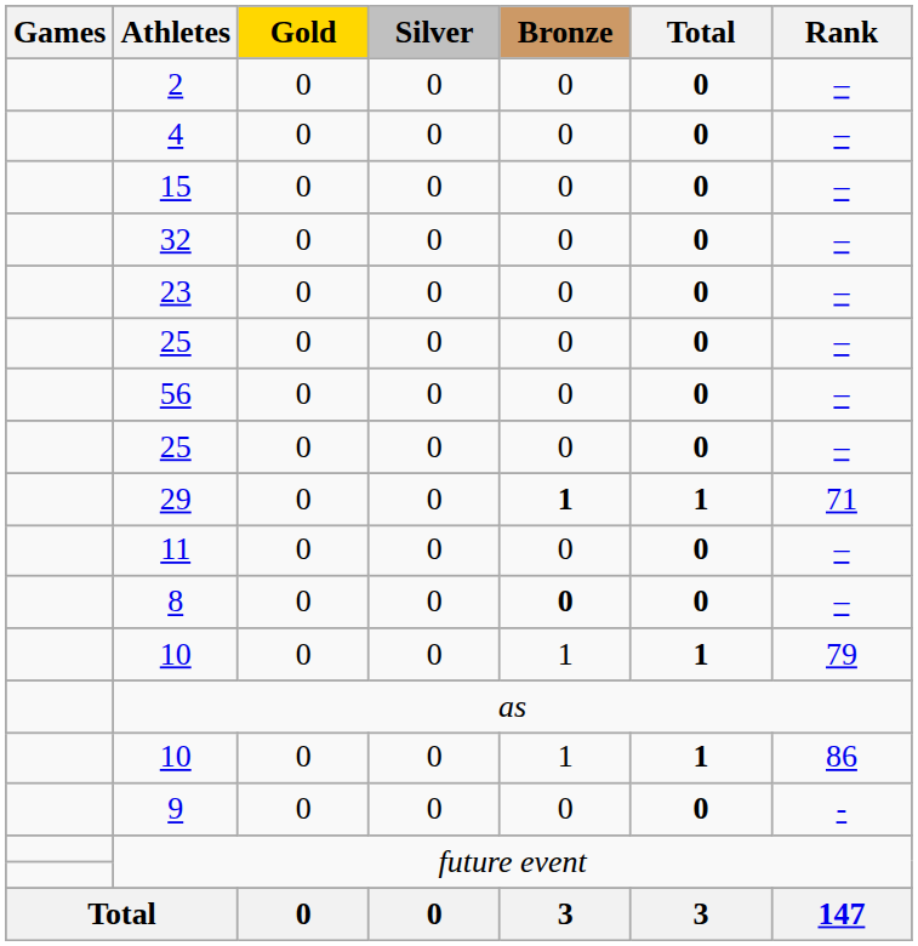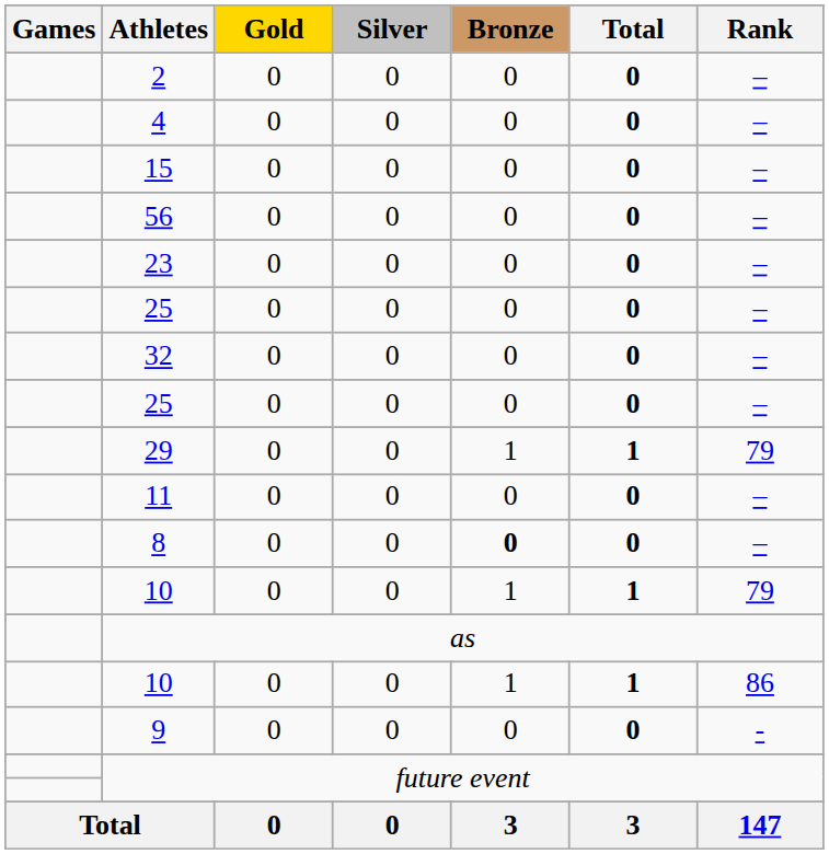 <table class="wikitable" style="text-align:center; font-size:90%;">
 <tr>
 <th>Games</th>
 <th>Athletes</th>
 <td style="background:gold; width:3.7em; font-weight:bold;">Gold</td>
 <td style="background:silver; width:3.7em; font-weight:bold;">Silver</td>
 <td style="background:#cc9966; width:3.7em; font-weight:bold;">Bronze</td>
 <th style="width:4em; font-weight:bold;">Total</th>
 <th style="width:4em; font-weight:bold;">Rank</th>
 </tr>
 <tr>
 <td align=left></td>
 <td><a href='#'>2</a></td>
 <td>0</td>
 <td>0</td>
 <td>0</td>
 <td><strong>0</strong></td>
 <td><a href='#'>–</a></td>
 </tr>
 <tr>
 <td align=left></td>
 <td><a href='#'>4</a></td>
 <td>0</td>
 <td>0</td>
 <td>0</td>
 <td><strong>0</strong></td>
 <td><a href='#'>–</a></td>
 </tr>
 <tr>
 <td align=left></td>
 <td><a href='#'>15</a></td>
 <td>0</td>
 <td>0</td>
 <td>0</td>
 <td><strong>0</strong></td>
 <td><a href='#'>–</a></td>
 </tr>
 <tr>
 <td align=left></td>
-<td><a href='#'>32</a></td>
+<td><a href='#'>56</a></td>
 <td>0</td>
 <td>0</td>
 <td>0</td>
 <td><strong>0</strong></td>
 <td><a href='#'>–</a></td>
 </tr>
 <tr>
 <td align=left></td>
 <td><a href='#'>23</a></td>
 <td>0</td>
 <td>0</td>
 <td>0</td>
 <td><strong>0</strong></td>
 <td><a href='#'>–</a></td>
 </tr>
 <tr>
 <td align=left></td>
 <td><a href='#'>25</a></td>
 <td>0</td>
 <td>0</td>
 <td>0</td>
 <td><strong>0</strong></td>
 <td><a href='#'>–</a></td>
 </tr>
 <tr>
 <td align=left></td>
-<td><a href='#'>56</a></td>
+<td><a href='#'>32</a></td>
 <td>0</td>
 <td>0</td>
 <td>0</td>
 <td><strong>0</strong></td>
 <td><a href='#'>–</a></td>
 </tr>
 <tr>
 <td align=left></td>
 <td><a href='#'>25</a></td>
 <td>0</td>
 <td>0</td>
 <td>0</td>
 <td><strong>0</strong></td>
 <td><a href='#'>–</a></td>
 </tr>
 <tr>
 <td align=left></td>
 <td><a href='#'>29</a></td>
 <td>0</td>
 <td>0</td>
+<td>1</td>
 <td><strong>1</strong></td>
-<td><strong>1</strong></td>
-<td><a href='#'>71</a></td>
+<td><a href='#'>79</a></td>
 </tr>
 <tr>
 <td align=left></td>
 <td><a href='#'>11</a></td>
 <td>0</td>
 <td>0</td>
 <td>0</td>
 <td><strong>0</strong></td>
 <td><a href='#'>–</a></td>
 </tr>
 <tr>
 <td align=left></td>
 <td><a href='#'>8</a></td>
 <td>0</td>
 <td>0</td>
 <td><strong>0</strong></td>
 <td><strong>0</strong></td>
 <td><a href='#'>–</a></td>
 </tr>
 <tr>
 <td align=left></td>
 <td><a href='#'>10</a></td>
 <td>0</td>
 <td>0</td>
 <td>1</td>
 <td><strong>1</strong></td>
 <td><a href='#'>79</a></td>
 </tr>
 <tr>
 <td align=left></td>
 <td colspan=6><em>as  </em></td>
 </tr>
 <tr>
 <td align=left></td>
 <td><a href='#'>10</a></td>
 <td>0</td>
 <td>0</td>
 <td>1</td>
 <td><strong>1</strong></td>
 <td><a href='#'>86</a></td>
 </tr>
 <tr>
 <td align=left></td>
 <td><a href='#'>9</a></td>
 <td>0</td>
 <td>0</td>
 <td>0</td>
 <td><strong>0</strong></td>
 <td><a href='#'>-</a></td>
 </tr>
 <tr>
 <td align=left></td>
 <td colspan=6; rowspan=2><em>future event</em></td>
 </tr>
 <tr>
 <td align=left></td>
 </tr>
 <tr>
 <th colspan=2>Total</th>
 <th>0</th>
 <th>0</th>
 <th>3</th>
 <th>3</th>
 <th><a href='#'>147</a></th>
 </tr>
 </table>
